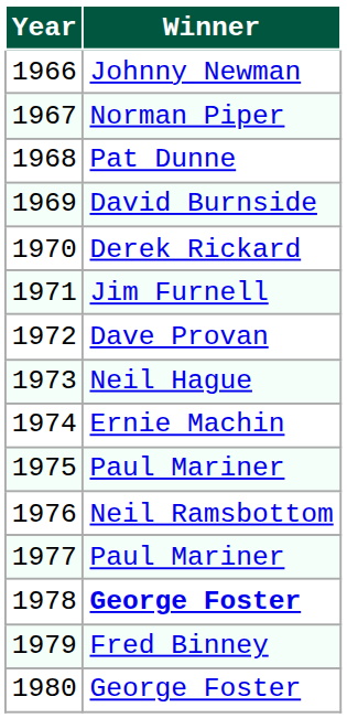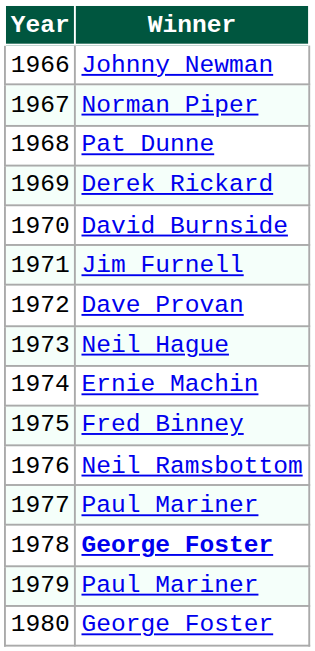 <table class="wikitable" style="background:#fff; text-align:left;">
 <tr>
 <th style="background-color:#00563F; color:white; border: 1px solid white;" scope="col">Year</th>
 <th style="background-color:#00563F; color:white; border: 1px solid white;" scope="col">Winner</th>
 </tr>
 <tr>
 <td>1966</td>
 <td> <a href='#'>Johnny Newman</a></td>
 </tr>
 <tr style="background:#f5fffa;">
 <td>1967</td>
 <td> <a href='#'>Norman Piper</a></td>
 </tr>
 <tr>
 <td>1968</td>
 <td> <a href='#'>Pat Dunne</a></td>
 </tr>
 <tr style="background:#f5fffa;">
 <td>1969</td>
-<td> <a href='#'>David Burnside</a></td>
+<td> <a href='#'>Derek Rickard</a></td>
 </tr>
 <tr>
 <td>1970</td>
-<td> <a href='#'>Derek Rickard</a></td>
+<td> <a href='#'>David Burnside</a></td>
 </tr>
 <tr style="background:#f5fffa;">
 <td>1971</td>
 <td> <a href='#'>Jim Furnell</a></td>
 </tr>
 <tr>
 <td>1972</td>
 <td> <a href='#'>Dave Provan</a></td>
 </tr>
 <tr style="background:#f5fffa;">
 <td>1973</td>
 <td> <a href='#'>Neil Hague</a></td>
 </tr>
 <tr>
 <td>1974</td>
 <td> <a href='#'>Ernie Machin</a></td>
 </tr>
 <tr style="background:#f5fffa;">
 <td>1975</td>
-<td> <a href='#'>Paul Mariner</a></td>
+<td> <a href='#'>Fred Binney</a></td>
 </tr>
 <tr>
 <td>1976</td>
 <td> <a href='#'>Neil Ramsbottom</a></td>
 </tr>
 <tr style="background:#f5fffa;">
 <td>1977</td>
 <td> <a href='#'>Paul Mariner</a></td>
 </tr>
 <tr>
 <td>1978</td>
 <td><strong> <a href='#'>George Foster</a></strong></td>
 </tr>
 <tr style="background:#f5fffa;">
 <td>1979</td>
-<td> <a href='#'>Fred Binney</a></td>
+<td> <a href='#'>Paul Mariner</a></td>
 </tr>
 <tr>
 <td>1980</td>
 <td> <a href='#'>George Foster</a></td>
 </tr>
 </table>
